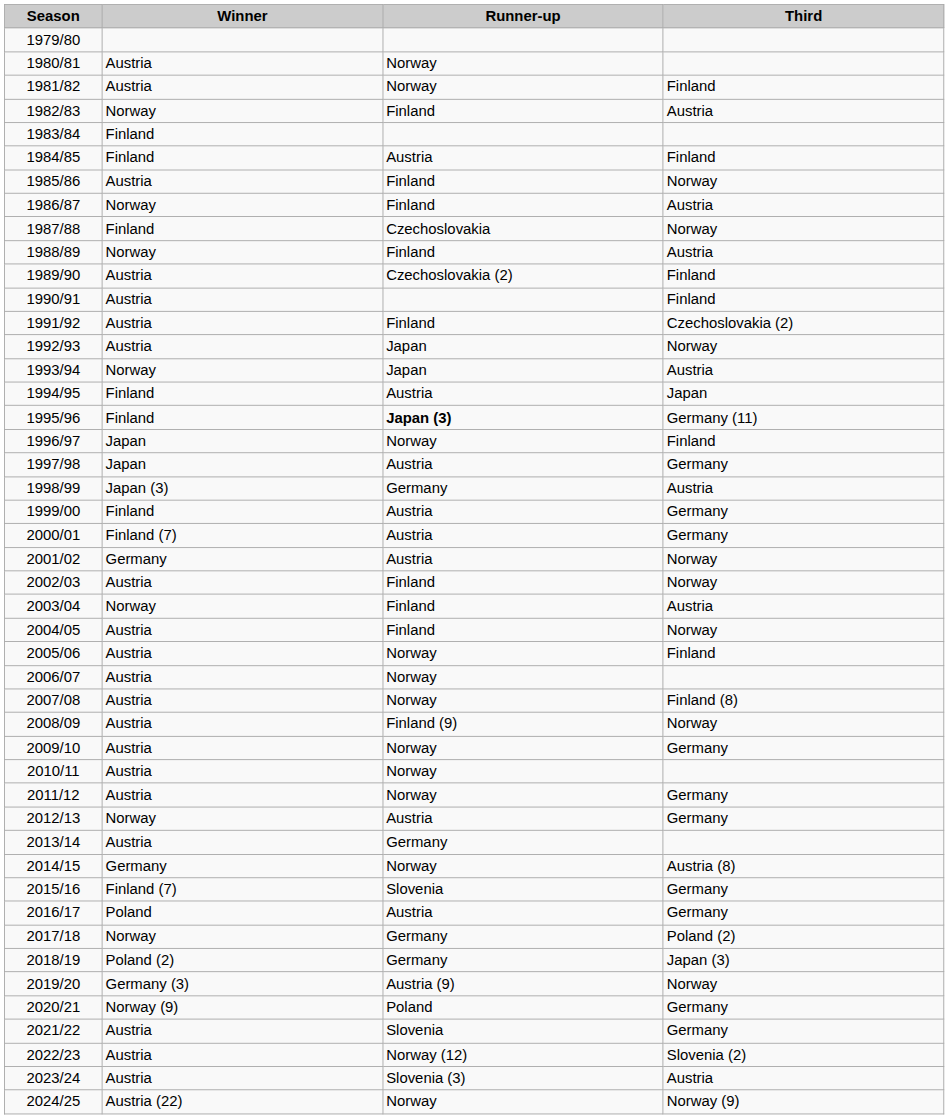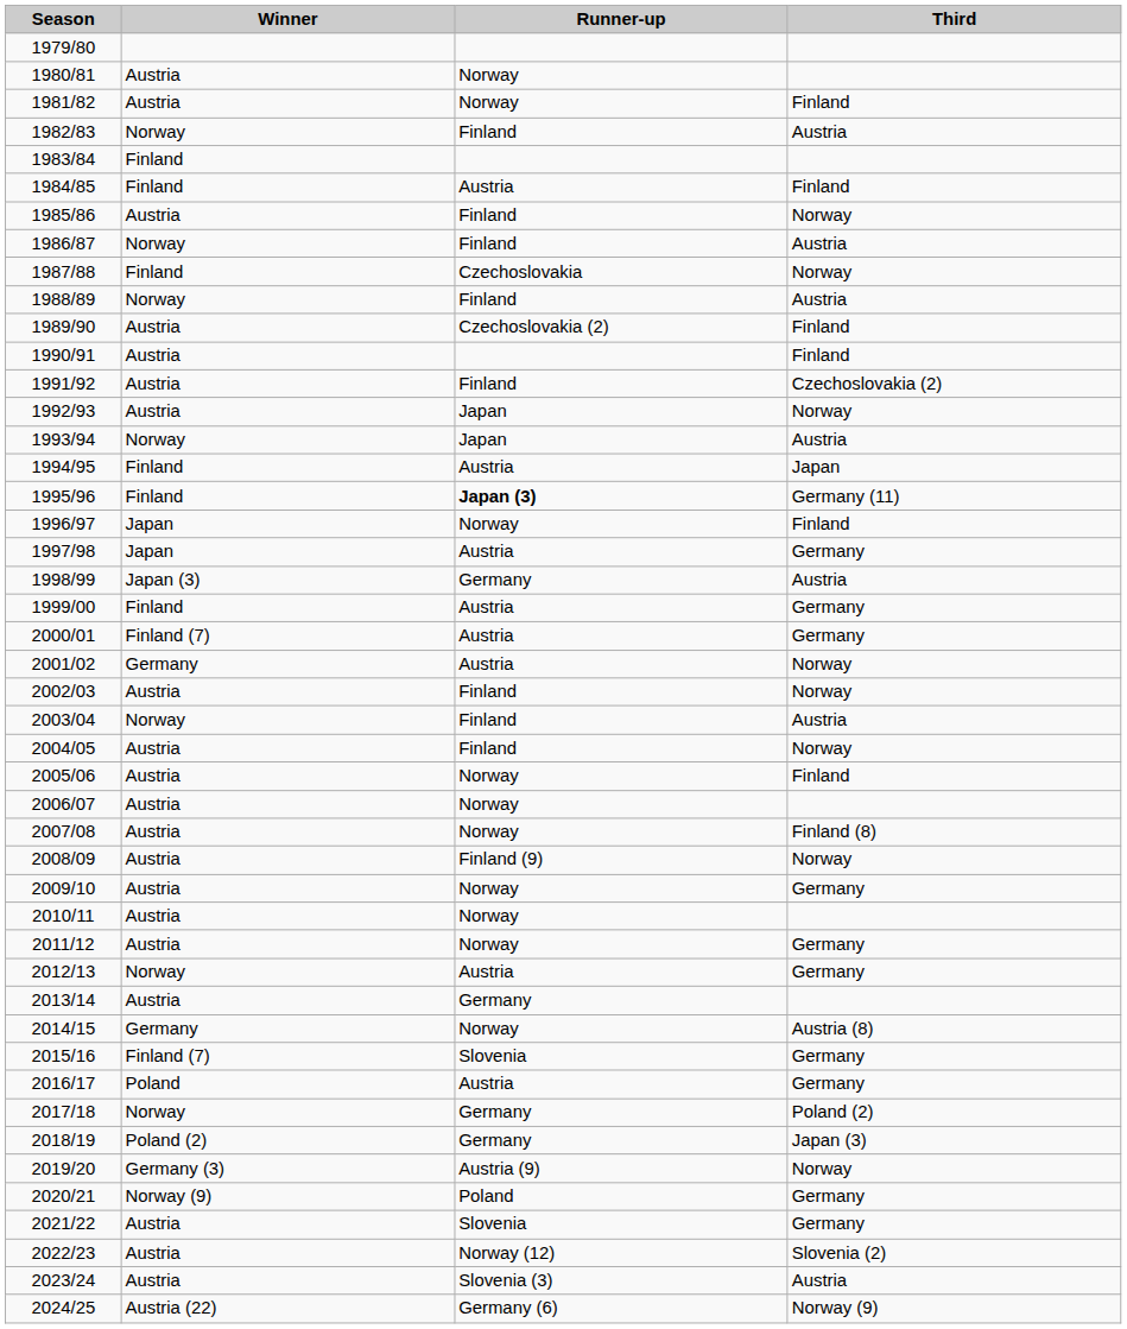 <table class="wikitable sortable" style="font-size: 100%" width="80%">
 <tr style="background:#ccc; text-align:center;">
 <th style="background:#ccc;" width="40">Season</th>
 <th style="background:#ccc;" width="180">Winner</th>
 <th style="background:#ccc;" width="180">Runner-up</th>
 <th style="background:#ccc;" width="180">Third</th>
 </tr>
 <tr>
 <td align=center>1979/80</td>
 <td></td>
 <td></td>
 <td></td>
 </tr>
 <tr>
 <td align=center>1980/81</td>
 <td> Austria</td>
 <td> Norway</td>
 <td></td>
 </tr>
 <tr>
 <td align=center>1981/82</td>
 <td> Austria</td>
 <td> Norway</td>
 <td> Finland</td>
 </tr>
 <tr>
 <td align=center>1982/83</td>
 <td> Norway</td>
 <td> Finland</td>
 <td> Austria</td>
 </tr>
 <tr>
 <td align=center>1983/84</td>
 <td> Finland</td>
 <td></td>
 <td></td>
 </tr>
 <tr>
 <td align=center>1984/85</td>
 <td> Finland</td>
 <td> Austria</td>
 <td> Finland</td>
 </tr>
 <tr>
 <td align=center>1985/86</td>
 <td> Austria</td>
 <td> Finland</td>
 <td> Norway</td>
 </tr>
 <tr>
 <td align=center>1986/87</td>
 <td> Norway</td>
 <td> Finland</td>
 <td> Austria</td>
 </tr>
 <tr>
 <td align=center>1987/88</td>
 <td> Finland</td>
 <td> Czechoslovakia</td>
 <td> Norway</td>
 </tr>
 <tr>
 <td align=center>1988/89</td>
 <td> Norway</td>
 <td> Finland</td>
 <td> Austria</td>
 </tr>
 <tr>
 <td align=center>1989/90</td>
 <td> Austria</td>
 <td> Czechoslovakia (2)</td>
 <td> Finland</td>
 </tr>
 <tr>
 <td align=center>1990/91</td>
 <td> Austria</td>
 <td></td>
 <td> Finland</td>
 </tr>
 <tr>
 <td align=center>1991/92</td>
 <td> Austria</td>
 <td> Finland</td>
 <td> Czechoslovakia (2)</td>
 </tr>
 <tr>
 <td align=center>1992/93</td>
 <td> Austria</td>
 <td> Japan</td>
 <td> Norway</td>
 </tr>
 <tr>
 <td align=center>1993/94</td>
 <td> Norway</td>
 <td> Japan</td>
 <td> Austria</td>
 </tr>
 <tr>
 <td align=center>1994/95</td>
 <td> Finland</td>
 <td> Austria</td>
 <td> Japan</td>
 </tr>
 <tr>
 <td align=center>1995/96</td>
 <td> Finland</td>
 <td><strong> Japan (3)</strong></td>
 <td> Germany (11)</td>
 </tr>
 <tr>
 <td align=center>1996/97</td>
 <td> Japan</td>
 <td> Norway</td>
 <td> Finland</td>
 </tr>
 <tr>
 <td align=center>1997/98</td>
 <td> Japan</td>
 <td> Austria</td>
 <td> Germany</td>
 </tr>
 <tr>
 <td align=center>1998/99</td>
 <td> Japan (3)</td>
 <td> Germany</td>
 <td> Austria</td>
 </tr>
 <tr>
 <td align=center>1999/00</td>
 <td> Finland</td>
 <td> Austria</td>
 <td> Germany</td>
 </tr>
 <tr>
 <td align=center>2000/01</td>
 <td> Finland (7)</td>
 <td> Austria</td>
 <td> Germany</td>
 </tr>
 <tr>
 <td align=center>2001/02</td>
 <td> Germany</td>
 <td> Austria</td>
 <td> Norway</td>
 </tr>
 <tr>
 <td align=center>2002/03</td>
 <td> Austria</td>
 <td> Finland</td>
 <td> Norway</td>
 </tr>
 <tr>
 <td align=center>2003/04</td>
 <td> Norway</td>
 <td> Finland</td>
 <td> Austria</td>
 </tr>
 <tr>
 <td align=center>2004/05</td>
 <td> Austria</td>
 <td> Finland</td>
 <td> Norway</td>
 </tr>
 <tr>
 <td align=center>2005/06</td>
 <td> Austria</td>
 <td> Norway</td>
 <td> Finland</td>
 </tr>
 <tr>
 <td align=center>2006/07</td>
 <td> Austria</td>
 <td> Norway</td>
 <td></td>
 </tr>
 <tr>
 <td align=center>2007/08</td>
 <td> Austria</td>
 <td> Norway</td>
 <td> Finland (8)</td>
 </tr>
 <tr>
 <td align=center>2008/09</td>
 <td> Austria</td>
 <td> Finland (9)</td>
 <td> Norway</td>
 </tr>
 <tr>
 <td align=center>2009/10</td>
 <td> Austria</td>
 <td> Norway</td>
 <td> Germany</td>
 </tr>
 <tr>
 <td align=center>2010/11</td>
 <td> Austria</td>
 <td> Norway</td>
 <td></td>
 </tr>
 <tr>
 <td align=center>2011/12</td>
 <td> Austria</td>
 <td> Norway</td>
 <td> Germany</td>
 </tr>
 <tr>
 <td align=center>2012/13</td>
 <td> Norway</td>
 <td> Austria</td>
 <td> Germany</td>
 </tr>
 <tr>
 <td align=center>2013/14</td>
 <td> Austria</td>
 <td> Germany</td>
 <td></td>
 </tr>
 <tr>
 <td align=center>2014/15</td>
 <td> Germany</td>
 <td> Norway</td>
 <td> Austria (8)</td>
 </tr>
 <tr>
 <td align=center>2015/16</td>
 <td> Finland (7)</td>
 <td> Slovenia</td>
 <td> Germany</td>
 </tr>
 <tr>
 <td align=center>2016/17</td>
 <td> Poland</td>
 <td> Austria</td>
 <td> Germany</td>
 </tr>
 <tr>
 <td align=center>2017/18</td>
 <td> Norway</td>
 <td> Germany</td>
 <td> Poland (2)</td>
 </tr>
 <tr>
 <td align=center>2018/19</td>
 <td> Poland (2)</td>
 <td> Germany</td>
 <td> Japan (3)</td>
 </tr>
 <tr>
 <td align=center>2019/20</td>
 <td> Germany (3)</td>
 <td> Austria (9)</td>
 <td> Norway</td>
 </tr>
 <tr>
 <td align=center>2020/21</td>
 <td> Norway (9)</td>
 <td> Poland</td>
 <td> Germany</td>
 </tr>
 <tr>
 <td align=center>2021/22</td>
 <td> Austria</td>
 <td> Slovenia</td>
 <td> Germany</td>
 </tr>
 <tr>
 <td align=center>2022/23</td>
 <td> Austria</td>
 <td> Norway (12)</td>
 <td> Slovenia (2)</td>
 </tr>
 <tr>
 <td align=center>2023/24</td>
 <td> Austria</td>
 <td> Slovenia (3)</td>
 <td> Austria</td>
 </tr>
 <tr>
 <td align=center>2024/25</td>
 <td> Austria (22)</td>
-<td> Norway</td>
+<td> Germany (6)</td>
 <td> Norway (9)</td>
 </tr>
 </table>
